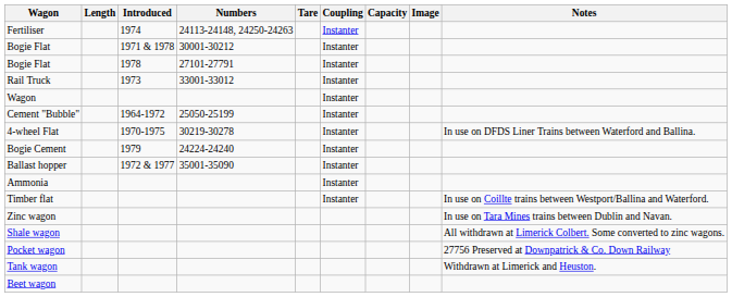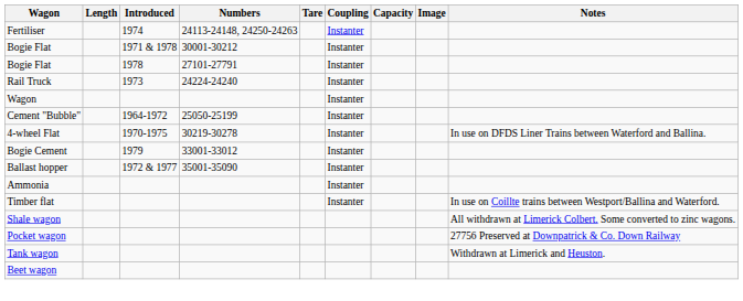 <table class="wikitable" style="font-size:95%;">
 <tr>
 <th>Wagon</th>
 <th>Length</th>
 <th>Introduced</th>
 <th>Numbers</th>
 <th>Tare</th>
 <th>Coupling</th>
 <th>Capacity</th>
 <th>Image</th>
 <th>Notes</th>
 </tr>
 <tr>
 <td>Fertiliser</td>
 <td></td>
 <td>1974</td>
 <td>24113-24148, 24250-24263</td>
 <td></td>
 <td><a href='#'>Instanter</a></td>
 <td></td>
 <td></td>
 </tr>
 <tr>
 <td>Bogie Flat</td>
 <td></td>
 <td>1971 & 1978</td>
 <td>30001-30212</td>
 <td></td>
 <td>Instanter</td>
 <td></td>
 <td></td>
 <td></td>
 </tr>
 <tr>
 <td>Bogie Flat</td>
 <td></td>
 <td>1978</td>
 <td>27101-27791</td>
 <td></td>
 <td>Instanter</td>
 <td></td>
 <td></td>
 <td></td>
 </tr>
 <tr>
 <td>Rail Truck</td>
 <td></td>
 <td>1973</td>
-<td>33001-33012</td>
+<td>24224-24240</td>
 <td></td>
 <td>Instanter</td>
 <td></td>
 <td></td>
 <td></td>
 </tr>
 <tr>
 <td>Wagon</td>
 <td></td>
 <td></td>
 <td></td>
 <td></td>
 <td>Instanter</td>
 <td></td>
 <td></td>
 <td></td>
 </tr>
 <tr>
 <td>Cement "Bubble"</td>
 <td></td>
 <td>1964-1972</td>
 <td>25050-25199</td>
 <td><br></td>
 <td>Instanter</td>
 <td></td>
 <td></td>
 <td></td>
 </tr>
 <tr>
 <td>4-wheel Flat</td>
 <td></td>
 <td>1970-1975</td>
 <td>30219-30278</td>
 <td></td>
 <td>Instanter</td>
 <td></td>
 <td></td>
 <td>In use on DFDS Liner Trains between Waterford and Ballina.</td>
 </tr>
 <tr>
 <td>Bogie Cement</td>
 <td></td>
 <td>1979</td>
-<td>24224-24240</td>
+<td>33001-33012</td>
 <td></td>
 <td>Instanter</td>
 <td></td>
 <td></td>
 <td></td>
 </tr>
 <tr>
 <td>Ballast hopper</td>
 <td></td>
 <td>1972 & 1977</td>
 <td>35001-35090</td>
 <td></td>
 <td>Instanter</td>
 <td></td>
 <td></td>
 <td></td>
 </tr>
 <tr>
 <td>Ammonia</td>
 <td></td>
 <td></td>
 <td></td>
 <td></td>
 <td>Instanter</td>
 <td></td>
 <td></td>
 <td></td>
 </tr>
 <tr>
 <td>Timber flat</td>
 <td></td>
 <td></td>
 <td></td>
 <td></td>
 <td>Instanter</td>
 <td></td>
 <td></td>
 <td>In use on <a href='#'>Coillte</a> trains between Westport/Ballina and Waterford.</td>
-</tr>
-<tr>
-<td>Zinc wagon</td>
-<td></td>
-<td></td>
-<td></td>
-<td></td>
-<td></td>
-<td></td>
-<td></td>
-<td>In use on <a href='#'>Tara Mines</a> trains between Dublin and Navan.</td>
 </tr>
 <tr>
 <td><a href='#'>Shale wagon</a></td>
 <td></td>
 <td></td>
 <td></td>
 <td></td>
 <td></td>
 <td></td>
 <td></td>
 <td>All withdrawn at <a href='#'>Limerick Colbert.</a> Some converted to zinc wagons.</td>
 </tr>
 <tr>
 <td><a href='#'>Pocket wagon</a></td>
 <td></td>
 <td></td>
 <td></td>
 <td></td>
 <td></td>
 <td></td>
 <td></td>
 <td>27756 Preserved at <a href='#'>Downpatrick & Co. Down Railway</a></td>
 </tr>
 <tr>
 <td><a href='#'>Tank wagon</a></td>
 <td></td>
 <td></td>
 <td></td>
 <td></td>
 <td></td>
 <td></td>
 <td></td>
 <td>Withdrawn at Limerick and <a href='#'>Heuston</a>.</td>
 </tr>
 <tr>
 <td><a href='#'>Beet wagon</a></td>
 <td></td>
 <td></td>
 <td></td>
 <td></td>
 <td></td>
 <td></td>
 <td></td>
 <td></td>
 </tr>
 </table>
